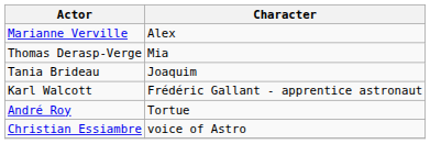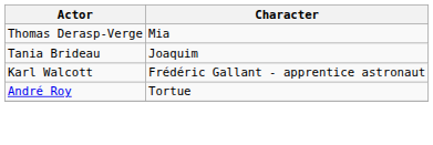 <table class="wikitable">
 <tr>
 <th scope=col>Actor</th>
 <th scope=col>Character</th>
-</tr>
-<tr>
-<td><a href='#'>Marianne Verville</a></td>
-<td>Alex</td>
 </tr>
 <tr>
 <td>Thomas Derasp-Verge</td>
 <td>Mia</td>
 </tr>
 <tr>
 <td>Tania Brideau</td>
 <td>Joaquim</td>
 </tr>
 <tr>
 <td>Karl Walcott</td>
 <td>Frédéric Gallant - apprentice astronaut</td>
 </tr>
 <tr>
 <td><a href='#'>André Roy</a></td>
 <td>Tortue</td>
 </tr>
 <tr>
-<td><a href='#'>Christian Essiambre</a></td>
-<td>voice of Astro</td>
-</tr>
-<tr>
 </tr>
 </table>
